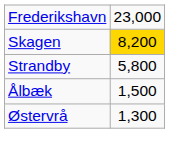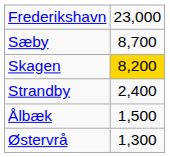 <table class="wikitable" style="float:left; margin-right:1em">
 <tr>
 <td><a href='#'>Frederikshavn</a></td>
 <td align="center">23,000</td>
+</tr>
+<tr>
+<td><a href='#'>Sæby</a></td>
+<td align="center">8,700</td>
 </tr>
 <tr>
 <td><a href='#'>Skagen</a></td>
 <td align="center" style="background: gold;">8,200</td>
 </tr>
 <tr>
 <td><a href='#'>Strandby</a></td>
-<td align="center">5,800</td>
+<td align="center">2,400</td>
 </tr>
 <tr>
 <td><a href='#'>Ålbæk</a></td>
 <td align="center">1,500</td>
 </tr>
 <tr>
 <td><a href='#'>Østervrå</a></td>
 <td align="center">1,300</td>
 </tr>
 </table>
